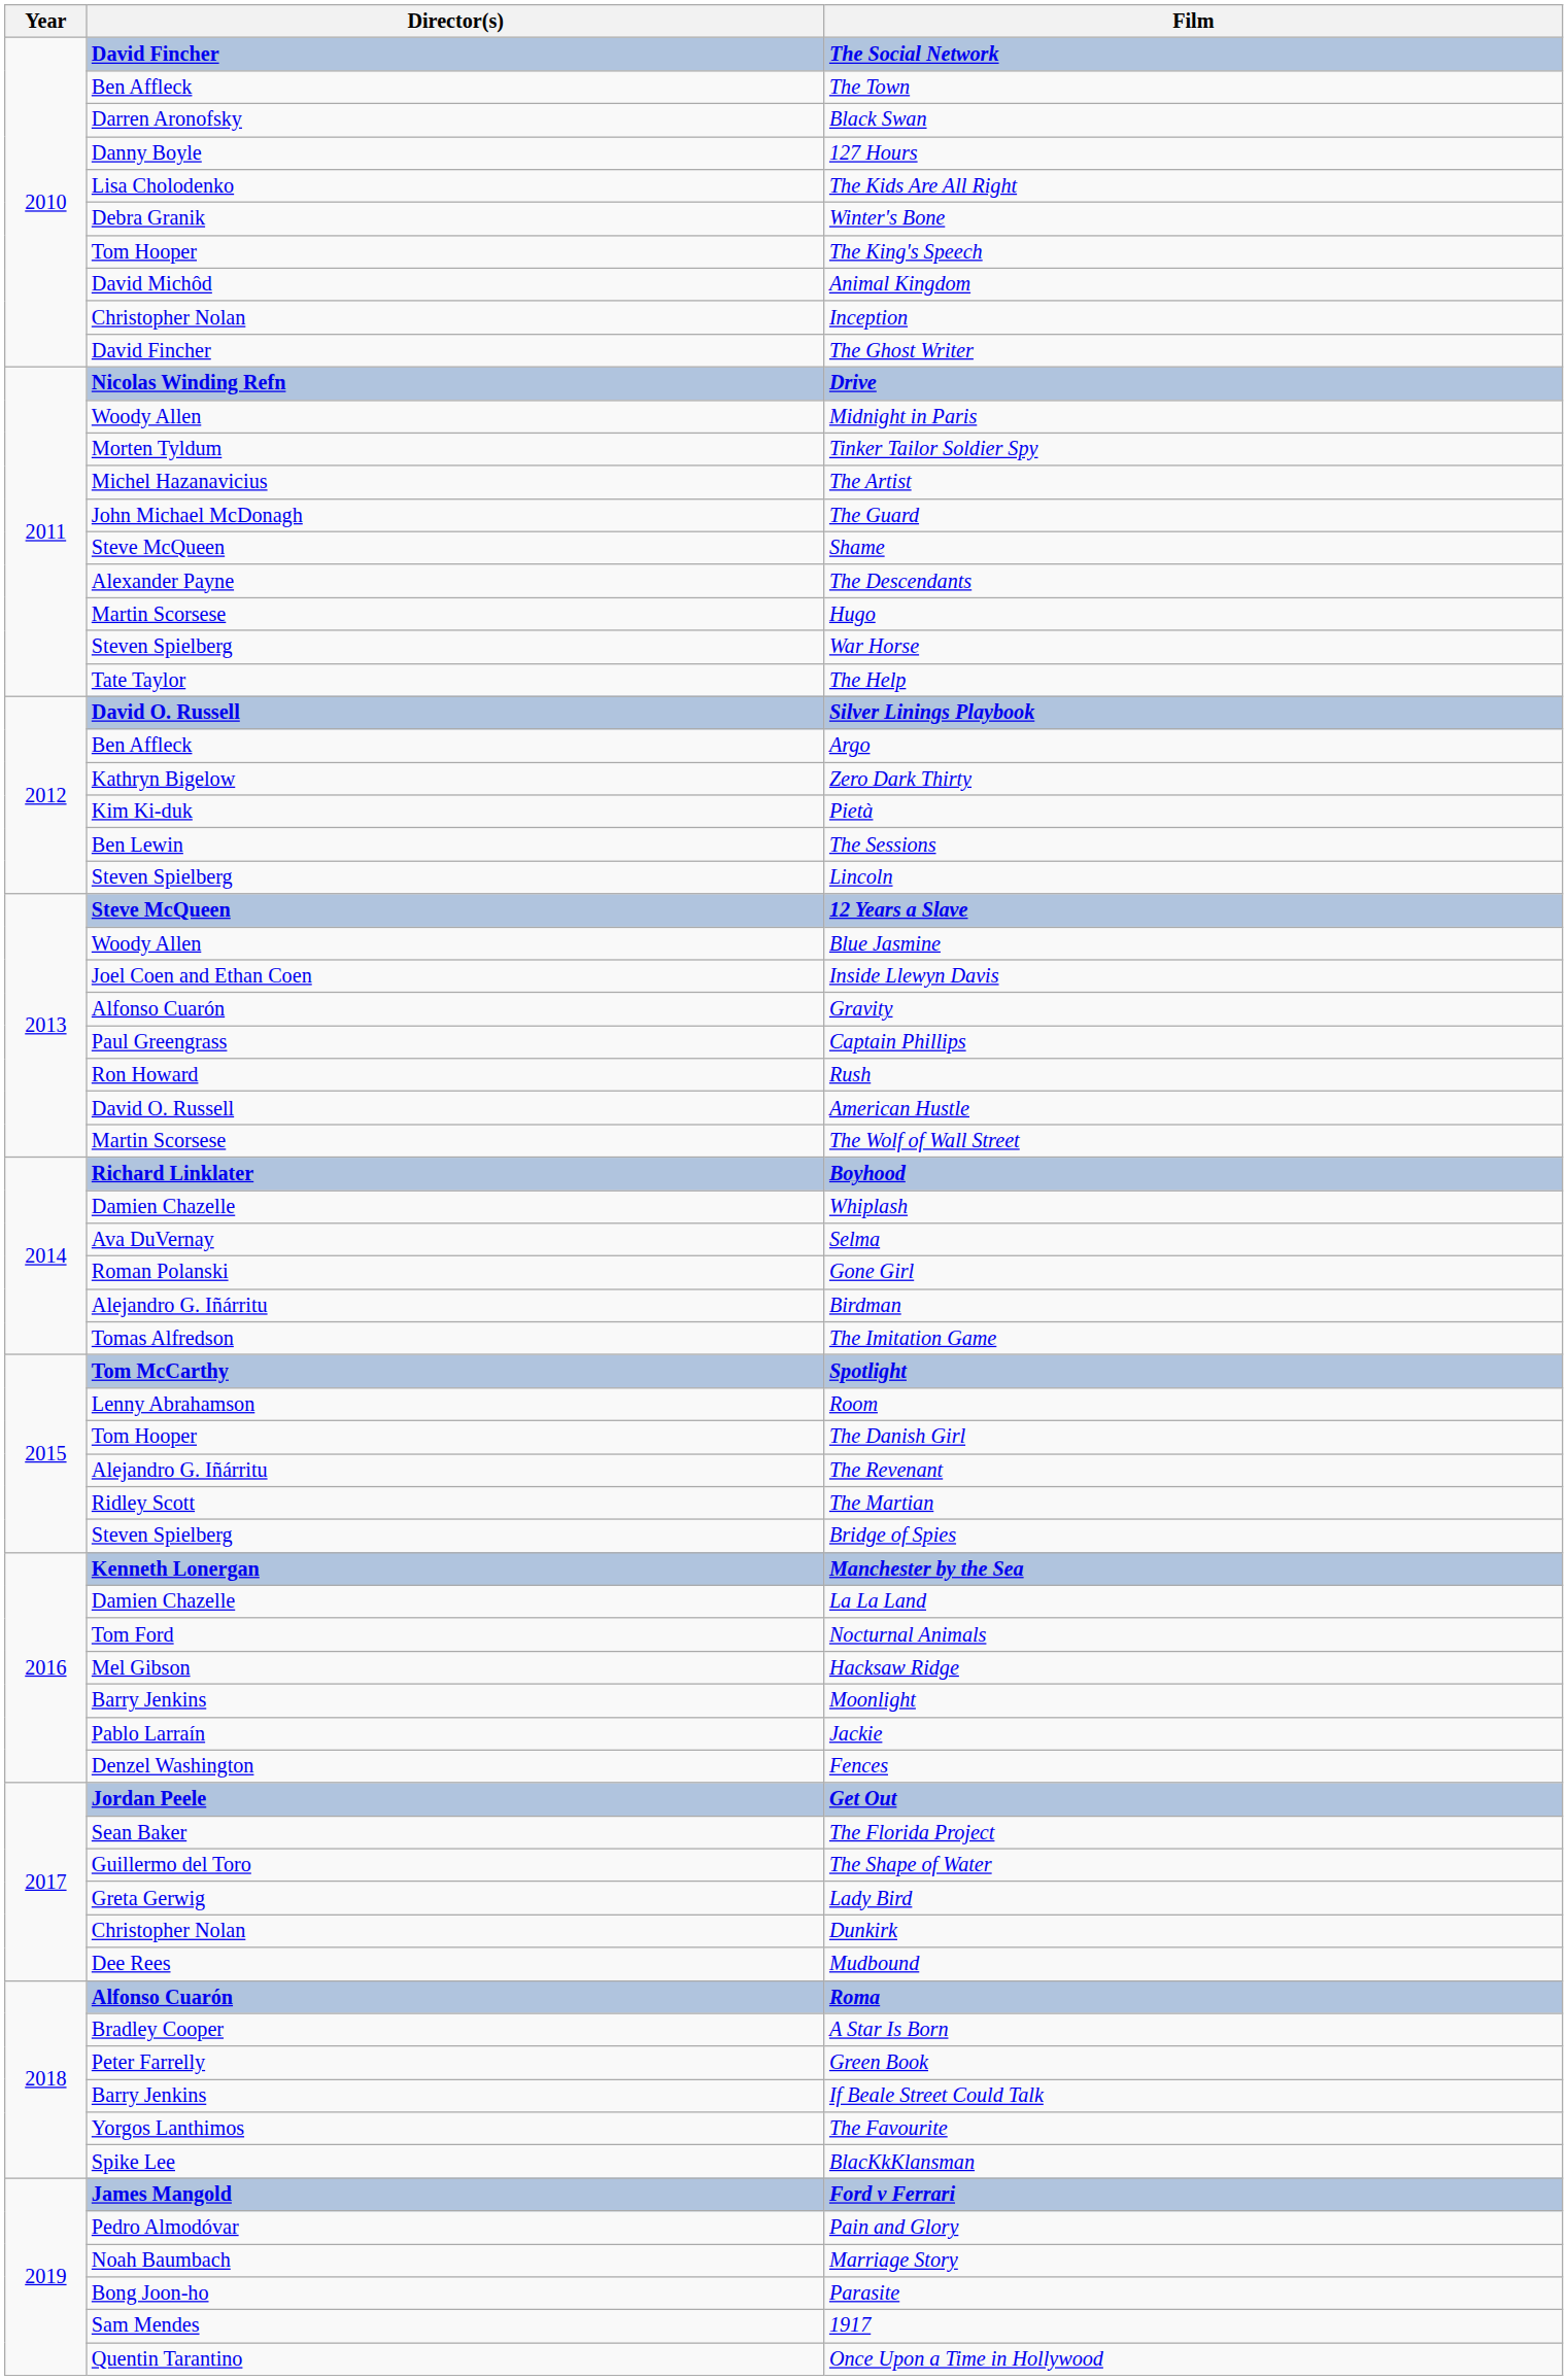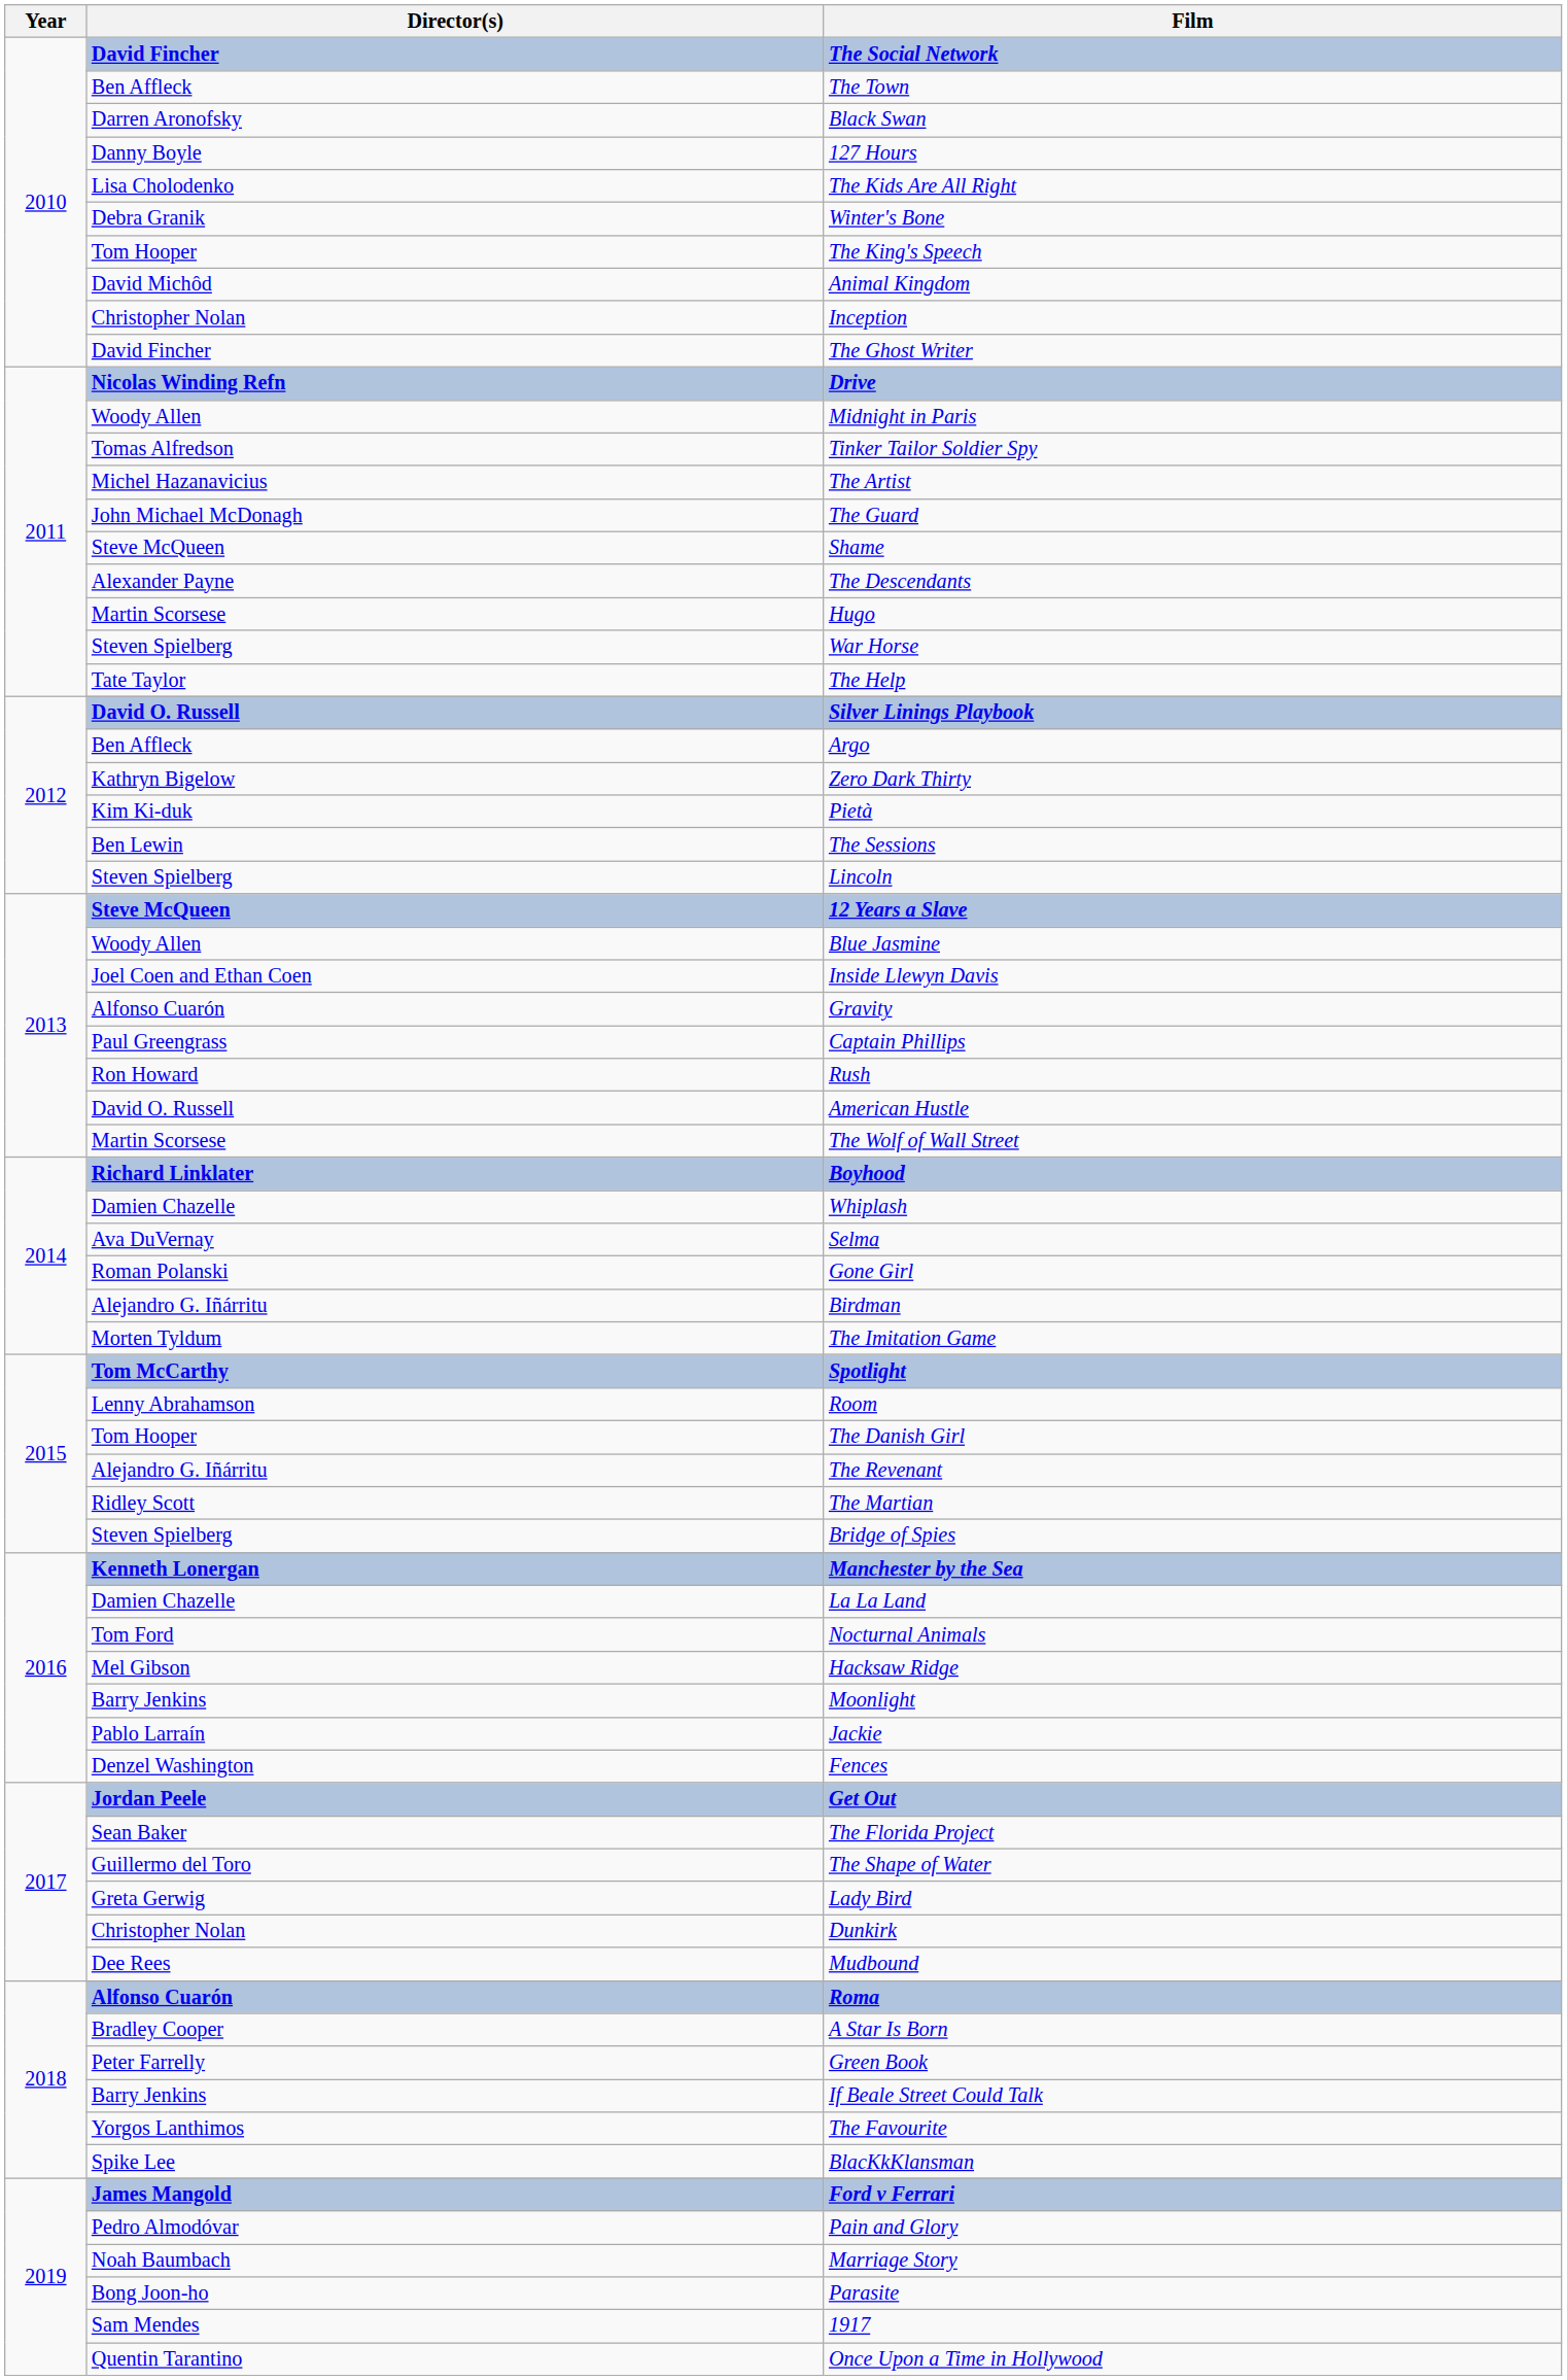 <table class="wikitable" style="width:95%;" cellpadding="5">
 <tr>
 <th style="width:5%;">Year</th>
 <th style="width:45%;">Director(s)</th>
 <th style="width:45%;">Film</th>
 </tr>
 <tr>
 <td rowspan="10" style="text-align:center;"><a href='#'>2010</a><br></td>
 <td style="background:#B0C4DE;"><strong><a href='#'>David Fincher</a></strong></td>
 <td style="background:#B0C4DE;"><strong><em><a href='#'>The Social Network</a></em></strong></td>
 </tr>
 <tr>
 <td><a href='#'>Ben Affleck</a></td>
 <td><em><a href='#'>The Town</a></em></td>
 </tr>
 <tr>
 <td><a href='#'>Darren Aronofsky</a></td>
 <td><em><a href='#'>Black Swan</a></em></td>
 </tr>
 <tr>
 <td><a href='#'>Danny Boyle</a></td>
 <td><em><a href='#'>127 Hours</a></em></td>
 </tr>
 <tr>
 <td><a href='#'>Lisa Cholodenko</a></td>
 <td><em><a href='#'>The Kids Are All Right</a></em></td>
 </tr>
 <tr>
 <td><a href='#'>Debra Granik</a></td>
 <td><em><a href='#'>Winter's Bone</a></em></td>
 </tr>
 <tr>
 <td><a href='#'>Tom Hooper</a></td>
 <td><em><a href='#'>The King's Speech</a></em></td>
 </tr>
 <tr>
 <td><a href='#'>David Michôd</a></td>
 <td><em><a href='#'>Animal Kingdom</a></em></td>
 </tr>
 <tr>
 <td><a href='#'>Christopher Nolan</a></td>
 <td><em><a href='#'>Inception</a></em></td>
 </tr>
 <tr>
 <td><a href='#'>David Fincher</a></td>
 <td><em><a href='#'>The Ghost Writer</a></em></td>
 </tr>
 <tr>
 <td rowspan="10" style="text-align:center;"><a href='#'>2011</a><br></td>
 <td style="background:#B0C4DE;"><strong><a href='#'>Nicolas Winding Refn</a></strong></td>
 <td style="background:#B0C4DE;"><strong><em><a href='#'>Drive</a></em></strong></td>
 </tr>
 <tr>
 <td><a href='#'>Woody Allen</a></td>
 <td><em><a href='#'>Midnight in Paris</a></em></td>
 </tr>
 <tr>
-<td><a href='#'>Morten Tyldum</a></td>
+<td><a href='#'>Tomas Alfredson</a></td>
 <td><em><a href='#'>Tinker Tailor Soldier Spy</a></em></td>
 </tr>
 <tr>
 <td><a href='#'>Michel Hazanavicius</a></td>
 <td><em><a href='#'>The Artist</a></em></td>
 </tr>
 <tr>
 <td><a href='#'>John Michael McDonagh</a></td>
 <td><em><a href='#'>The Guard</a></em></td>
 </tr>
 <tr>
 <td><a href='#'>Steve McQueen</a></td>
 <td><em><a href='#'>Shame</a></em></td>
 </tr>
 <tr>
 <td><a href='#'>Alexander Payne</a></td>
 <td><em><a href='#'>The Descendants</a></em></td>
 </tr>
 <tr>
 <td><a href='#'>Martin Scorsese</a></td>
 <td><em><a href='#'>Hugo</a></em></td>
 </tr>
 <tr>
 <td><a href='#'>Steven Spielberg</a></td>
 <td><em><a href='#'>War Horse</a></em></td>
 </tr>
 <tr>
 <td><a href='#'>Tate Taylor</a></td>
 <td><em><a href='#'>The Help</a></em></td>
 </tr>
 <tr>
 <td rowspan="6" style="text-align:center;"><a href='#'>2012</a><br></td>
 <td style="background:#B0C4DE;"><strong><a href='#'>David O. Russell</a></strong></td>
 <td style="background:#B0C4DE;"><strong><em><a href='#'>Silver Linings Playbook</a></em></strong></td>
 </tr>
 <tr>
 <td><a href='#'>Ben Affleck</a></td>
 <td><em><a href='#'>Argo</a></em></td>
 </tr>
 <tr>
 <td><a href='#'>Kathryn Bigelow</a></td>
 <td><em><a href='#'>Zero Dark Thirty</a></em></td>
 </tr>
 <tr>
 <td><a href='#'>Kim Ki-duk</a></td>
 <td><em><a href='#'>Pietà</a></em></td>
 </tr>
 <tr>
 <td><a href='#'>Ben Lewin</a></td>
 <td><em><a href='#'>The Sessions</a></em></td>
 </tr>
 <tr>
 <td><a href='#'>Steven Spielberg</a></td>
 <td><em><a href='#'>Lincoln</a></em></td>
 </tr>
 <tr>
 <td rowspan="8" style="text-align:center;"><a href='#'>2013</a><br></td>
 <td style="background:#B0C4DE;"><strong><a href='#'>Steve McQueen</a></strong></td>
 <td style="background:#B0C4DE;"><strong><em><a href='#'>12 Years a Slave</a></em></strong></td>
 </tr>
 <tr>
 <td><a href='#'>Woody Allen</a></td>
 <td><em><a href='#'>Blue Jasmine</a></em></td>
 </tr>
 <tr>
 <td><a href='#'>Joel Coen and Ethan Coen</a></td>
 <td><em><a href='#'>Inside Llewyn Davis</a></em></td>
 </tr>
 <tr>
 <td><a href='#'>Alfonso Cuarón</a></td>
 <td><em><a href='#'>Gravity</a></em></td>
 </tr>
 <tr>
 <td><a href='#'>Paul Greengrass</a></td>
 <td><em><a href='#'>Captain Phillips</a></em></td>
 </tr>
 <tr>
 <td><a href='#'>Ron Howard</a></td>
 <td><em><a href='#'>Rush</a></em></td>
 </tr>
 <tr>
 <td><a href='#'>David O. Russell</a></td>
 <td><em><a href='#'>American Hustle</a></em></td>
 </tr>
 <tr>
 <td><a href='#'>Martin Scorsese</a></td>
 <td><em><a href='#'>The Wolf of Wall Street</a></em></td>
 </tr>
 <tr>
 <td rowspan="6" style="text-align:center;"><a href='#'>2014</a><br></td>
 <td style="background:#B0C4DE;"><strong><a href='#'>Richard Linklater</a></strong></td>
 <td style="background:#B0C4DE;"><strong><em><a href='#'>Boyhood</a></em></strong></td>
 </tr>
 <tr>
 <td><a href='#'>Damien Chazelle</a></td>
 <td><em><a href='#'>Whiplash</a></em></td>
 </tr>
 <tr>
 <td><a href='#'>Ava DuVernay</a></td>
 <td><em><a href='#'>Selma</a></em></td>
 </tr>
 <tr>
 <td><a href='#'>Roman Polanski</a></td>
 <td><em><a href='#'>Gone Girl</a></em></td>
 </tr>
 <tr>
 <td><a href='#'>Alejandro G. Iñárritu</a></td>
 <td><em><a href='#'>Birdman</a></em></td>
 </tr>
 <tr>
-<td><a href='#'>Tomas Alfredson</a></td>
+<td><a href='#'>Morten Tyldum</a></td>
 <td><em><a href='#'>The Imitation Game</a></em></td>
 </tr>
 <tr>
 <td rowspan="6" style="text-align:center;"><a href='#'>2015</a><br></td>
 <td style="background:#B0C4DE;"><strong><a href='#'>Tom McCarthy</a></strong></td>
 <td style="background:#B0C4DE;"><strong><em><a href='#'>Spotlight</a></em></strong></td>
 </tr>
 <tr>
 <td><a href='#'>Lenny Abrahamson</a></td>
 <td><em><a href='#'>Room</a></em></td>
 </tr>
 <tr>
 <td><a href='#'>Tom Hooper</a></td>
 <td><em><a href='#'>The Danish Girl</a></em></td>
 </tr>
 <tr>
 <td><a href='#'>Alejandro G. Iñárritu</a></td>
 <td><em><a href='#'>The Revenant</a></em></td>
 </tr>
 <tr>
 <td><a href='#'>Ridley Scott</a></td>
 <td><em><a href='#'>The Martian</a></em></td>
 </tr>
 <tr>
 <td><a href='#'>Steven Spielberg</a></td>
 <td><em><a href='#'>Bridge of Spies</a></em></td>
 </tr>
 <tr>
 <td rowspan="7" style="text-align:center;"><a href='#'>2016</a><br></td>
 <td style="background:#B0C4DE;"><strong><a href='#'>Kenneth Lonergan</a></strong></td>
 <td style="background:#B0C4DE;"><strong><em><a href='#'>Manchester by the Sea</a></em></strong></td>
 </tr>
 <tr>
 <td><a href='#'>Damien Chazelle</a></td>
 <td><em><a href='#'>La La Land</a></em></td>
 </tr>
 <tr>
 <td><a href='#'>Tom Ford</a></td>
 <td><em><a href='#'>Nocturnal Animals</a></em></td>
 </tr>
 <tr>
 <td><a href='#'>Mel Gibson</a></td>
 <td><em><a href='#'>Hacksaw Ridge</a></em></td>
 </tr>
 <tr>
 <td><a href='#'>Barry Jenkins</a></td>
 <td><em><a href='#'>Moonlight</a></em></td>
 </tr>
 <tr>
 <td><a href='#'>Pablo Larraín</a></td>
 <td><em><a href='#'>Jackie</a></em></td>
 </tr>
 <tr>
 <td><a href='#'>Denzel Washington</a></td>
 <td><em><a href='#'>Fences</a></em></td>
 </tr>
 <tr>
 <td rowspan="6" style="text-align:center;"><a href='#'>2017</a><br></td>
 <td style="background:#B0C4DE;"><strong><a href='#'>Jordan Peele</a></strong></td>
 <td style="background:#B0C4DE;"><strong><em><a href='#'>Get Out</a></em></strong></td>
 </tr>
 <tr>
 <td><a href='#'>Sean Baker</a></td>
 <td><em><a href='#'>The Florida Project</a></em></td>
 </tr>
 <tr>
 <td><a href='#'>Guillermo del Toro</a></td>
 <td><em><a href='#'>The Shape of Water</a></em></td>
 </tr>
 <tr>
 <td><a href='#'>Greta Gerwig</a></td>
 <td><em><a href='#'>Lady Bird</a></em></td>
 </tr>
 <tr>
 <td><a href='#'>Christopher Nolan</a></td>
 <td><em><a href='#'>Dunkirk</a> </em></td>
 </tr>
 <tr>
 <td><a href='#'>Dee Rees</a></td>
 <td><em><a href='#'>Mudbound</a></em></td>
 </tr>
 <tr>
 <td rowspan="6" style="text-align:center;"><a href='#'>2018</a><br></td>
 <td style="background:#B0C4DE;"><strong><a href='#'>Alfonso Cuarón</a></strong></td>
 <td style="background:#B0C4DE;"><strong><em><a href='#'>Roma</a></em></strong></td>
 </tr>
 <tr>
 <td><a href='#'>Bradley Cooper</a></td>
 <td><em><a href='#'>A Star Is Born</a></em></td>
 </tr>
 <tr>
 <td><a href='#'>Peter Farrelly</a></td>
 <td><em><a href='#'>Green Book</a></em></td>
 </tr>
 <tr>
 <td><a href='#'>Barry Jenkins</a></td>
 <td><em><a href='#'>If Beale Street Could Talk</a></em></td>
 </tr>
 <tr>
 <td><a href='#'>Yorgos Lanthimos</a></td>
 <td><em><a href='#'>The Favourite</a> </em></td>
 </tr>
 <tr>
 <td><a href='#'>Spike Lee</a></td>
 <td><em><a href='#'>BlacKkKlansman</a></em></td>
 </tr>
 <tr>
 <td rowspan="6" style="text-align:center;"><a href='#'>2019</a><br></td>
 <td style="background:#B0C4DE;"><strong><a href='#'>James Mangold</a></strong></td>
 <td style="background:#B0C4DE;"><strong><em><a href='#'>Ford v Ferrari</a></em></strong></td>
 </tr>
 <tr>
 <td><a href='#'>Pedro Almodóvar</a></td>
 <td><em><a href='#'>Pain and Glory</a></em></td>
 </tr>
 <tr>
 <td><a href='#'>Noah Baumbach</a></td>
 <td><em><a href='#'>Marriage Story</a></em></td>
 </tr>
 <tr>
 <td><a href='#'>Bong Joon-ho</a></td>
 <td><em><a href='#'>Parasite</a></em></td>
 </tr>
 <tr>
 <td><a href='#'>Sam Mendes</a></td>
 <td><em><a href='#'>1917</a> </em></td>
 </tr>
 <tr>
 <td><a href='#'>Quentin Tarantino</a></td>
 <td><em><a href='#'>Once Upon a Time in Hollywood</a></em></td>
 </tr>
 </table>
